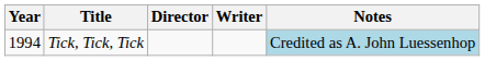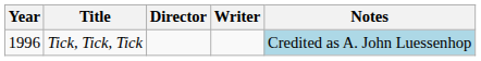 <table class="wikitable">
 <tr>
 <th>Year</th>
 <th>Title</th>
 <th>Director</th>
 <th>Writer</th>
 <th>Notes</th>
 </tr>
 <tr>
-<td>1994</td>
+<td>1996</td>
 <td><em>Tick, Tick, Tick</em></td>
 <td></td>
 <td></td>
 <td style="background: lightblue;">Credited as A. John Luessenhop</td>
 </tr>
 </table>
